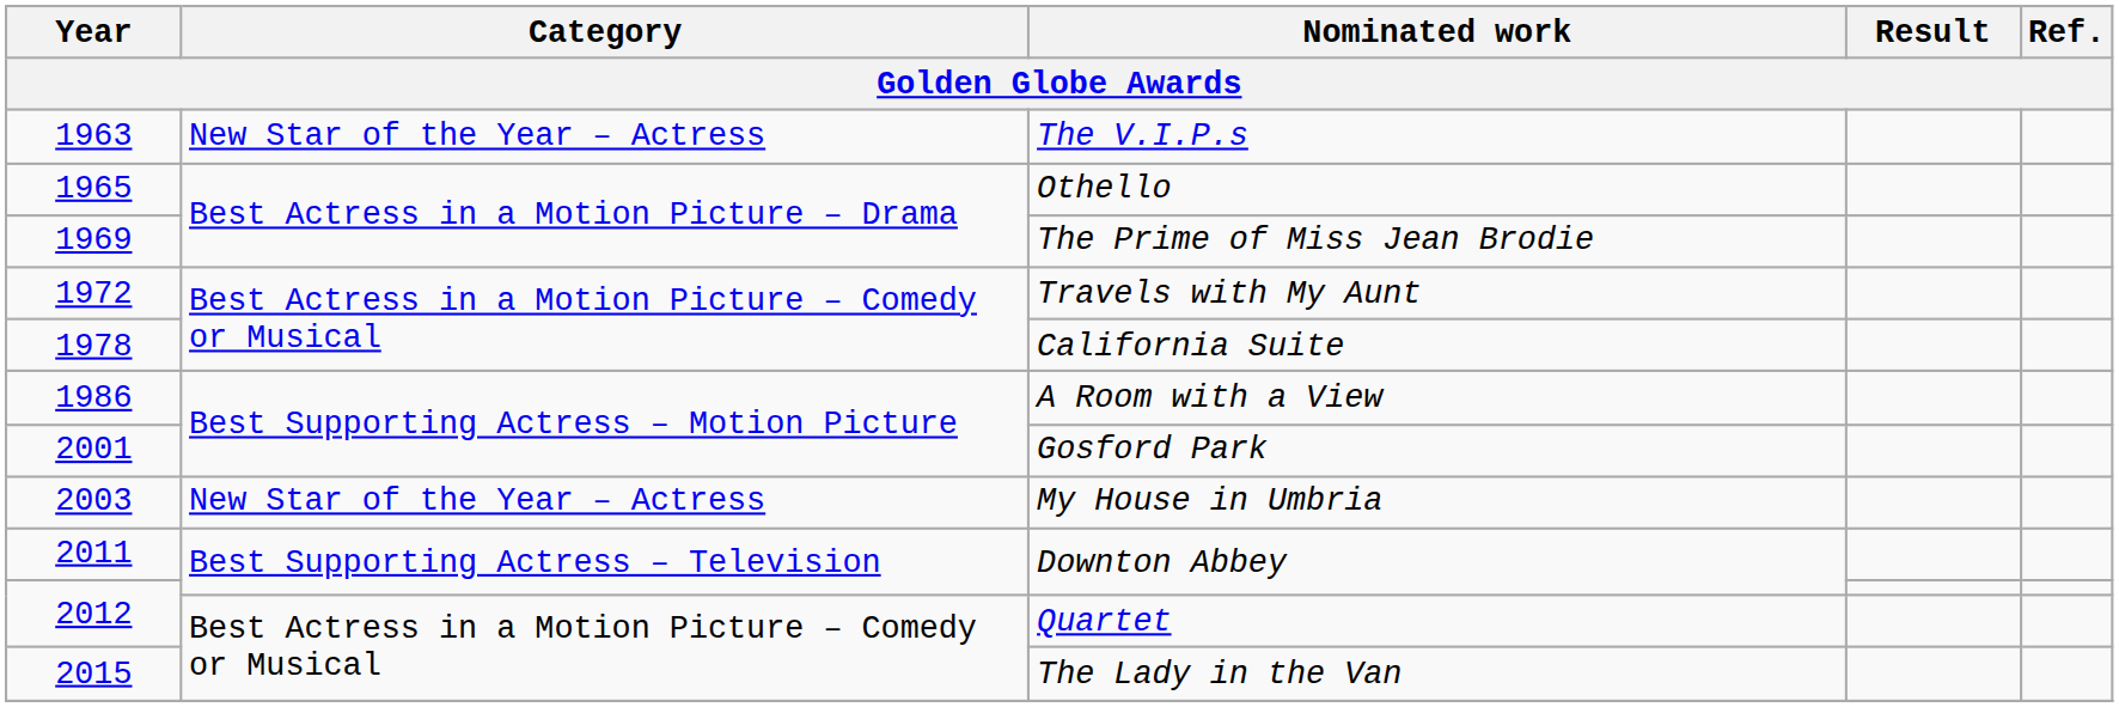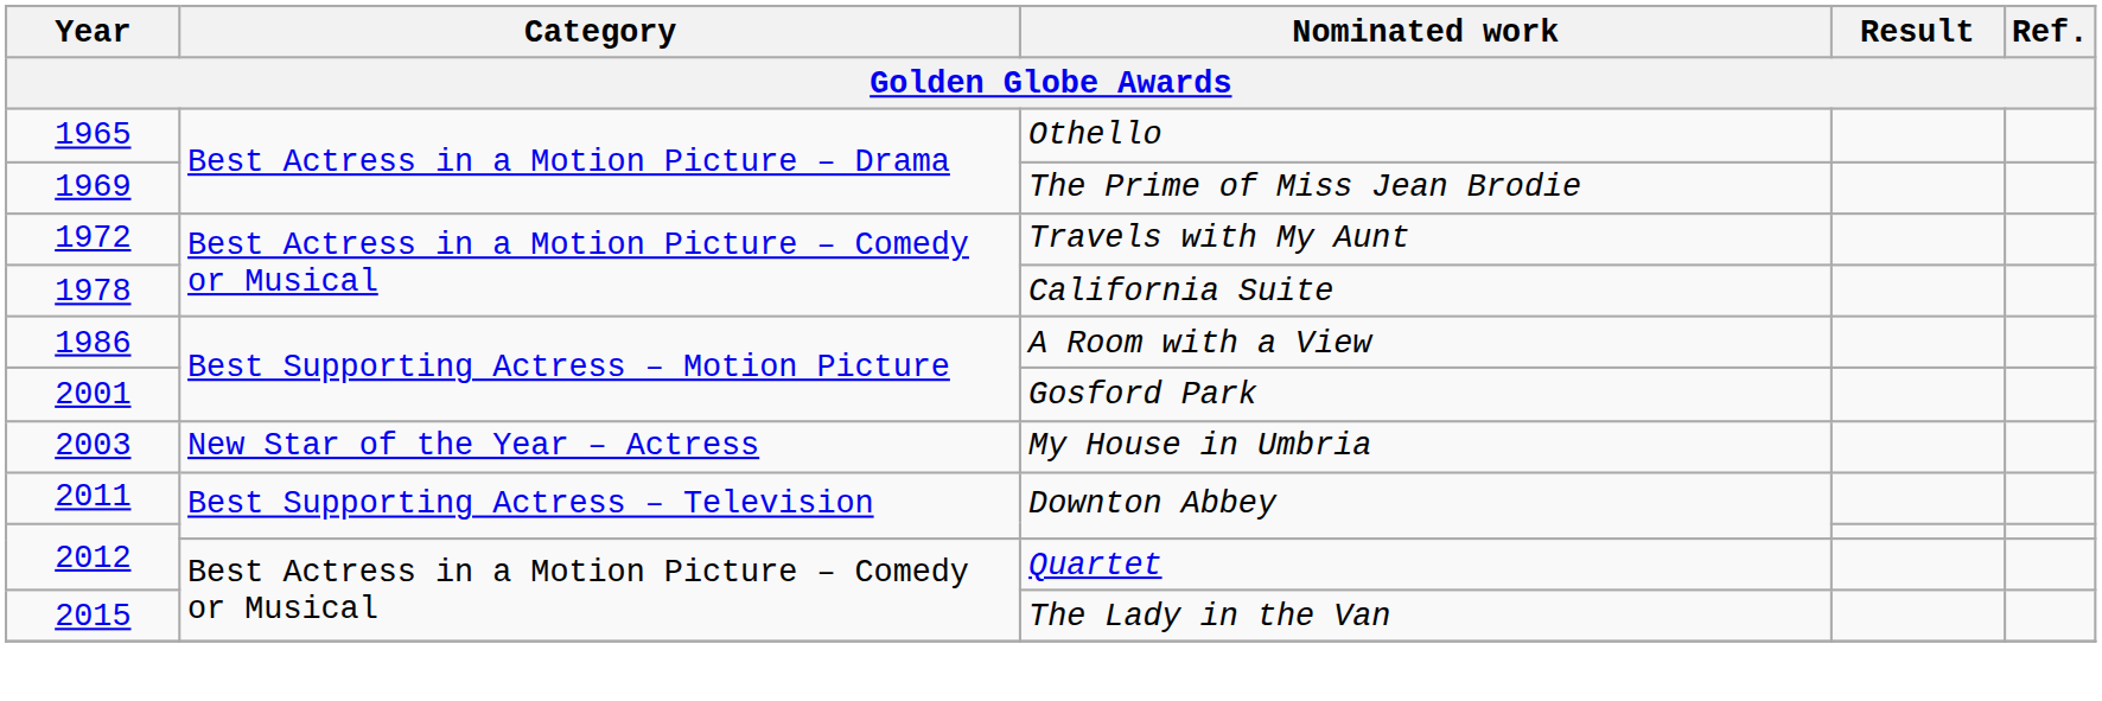 <table class=wikitable>
 <tr>
 <th scope="col" style="width:5em;">Year</th>
 <th scope="col" style="width:26em;">Category</th>
 <th scope="col" style="width:25em;">Nominated work</th>
 <th scope="col" style="width:5em;">Result</th>
 <th>Ref.</th>
 </tr>
 <tr>
 <th colspan=5><a href='#'>Golden Globe Awards</a></th>
-</tr>
-<tr>
-<td style="text-align:center;"><a href='#'>1963</a></td>
-<td><a href='#'>New Star of the Year – Actress</a></td>
-<td><em><a href='#'>The V.I.P.s</a></em></td>
-<td></td>
-<td style="text-align:center;"></td>
 </tr>
 <tr>
 <td style="text-align:center;"><a href='#'>1965</a></td>
 <td rowspan=2><a href='#'>Best Actress in a Motion Picture – Drama</a></td>
 <td><em>Othello</em></td>
 <td></td>
 <td style="text-align:center;"></td>
 </tr>
 <tr>
 <td style="text-align:center;"><a href='#'>1969</a></td>
 <td><em>The Prime of Miss Jean Brodie</em></td>
 <td></td>
 <td style="text-align:center;"></td>
 </tr>
 <tr>
 <td style="text-align:center;"><a href='#'>1972</a></td>
 <td rowspan=2><a href='#'>Best Actress in a Motion Picture – Comedy or Musical</a></td>
 <td><em>Travels with My Aunt</em></td>
 <td></td>
 <td style="text-align:center;"></td>
 </tr>
 <tr>
 <td style="text-align:center;"><a href='#'>1978</a></td>
 <td><em>California Suite</em></td>
 <td></td>
 <td style="text-align:center;"></td>
 </tr>
 <tr>
 <td style="text-align:center;"><a href='#'>1986</a></td>
 <td rowspan=2><a href='#'>Best Supporting Actress – Motion Picture</a></td>
 <td><em>A Room with a View</em></td>
 <td></td>
 <td style="text-align:center;"></td>
 </tr>
 <tr>
 <td style="text-align:center;"><a href='#'>2001</a></td>
 <td><em>Gosford Park</em></td>
 <td></td>
 <td style="text-align:center;"></td>
 </tr>
 <tr>
 <td style="text-align:center;"><a href='#'>2003</a></td>
 <td><a href='#'>New Star of the Year – Actress</a></td>
 <td><em>My House in Umbria</em></td>
 <td></td>
 <td style="text-align:center;"></td>
 </tr>
 <tr>
 <td style="text-align:center;"><a href='#'>2011</a></td>
 <td rowspan=2><a href='#'>Best Supporting Actress – Television</a></td>
 <td rowspan=2><em>Downton Abbey</em></td>
 <td></td>
 <td style="text-align:center;"></td>
 </tr>
 <tr>
 <td style="text-align:center;", rowspan=2><a href='#'>2012</a></td>
 <td></td>
 <td style="text-align:center;"></td>
 </tr>
 <tr>
 <td rowspan=2>Best Actress in a Motion Picture – Comedy or Musical</td>
 <td><em><a href='#'>Quartet</a></em></td>
 <td></td>
 <td style="text-align:center;"></td>
 </tr>
 <tr>
 <td style="text-align:center;"><a href='#'>2015</a></td>
 <td><em>The Lady in the Van</em></td>
 <td></td>
 <td style="text-align:center;"></td>
 </tr>
 <tr>
 </tr>
 </table>
